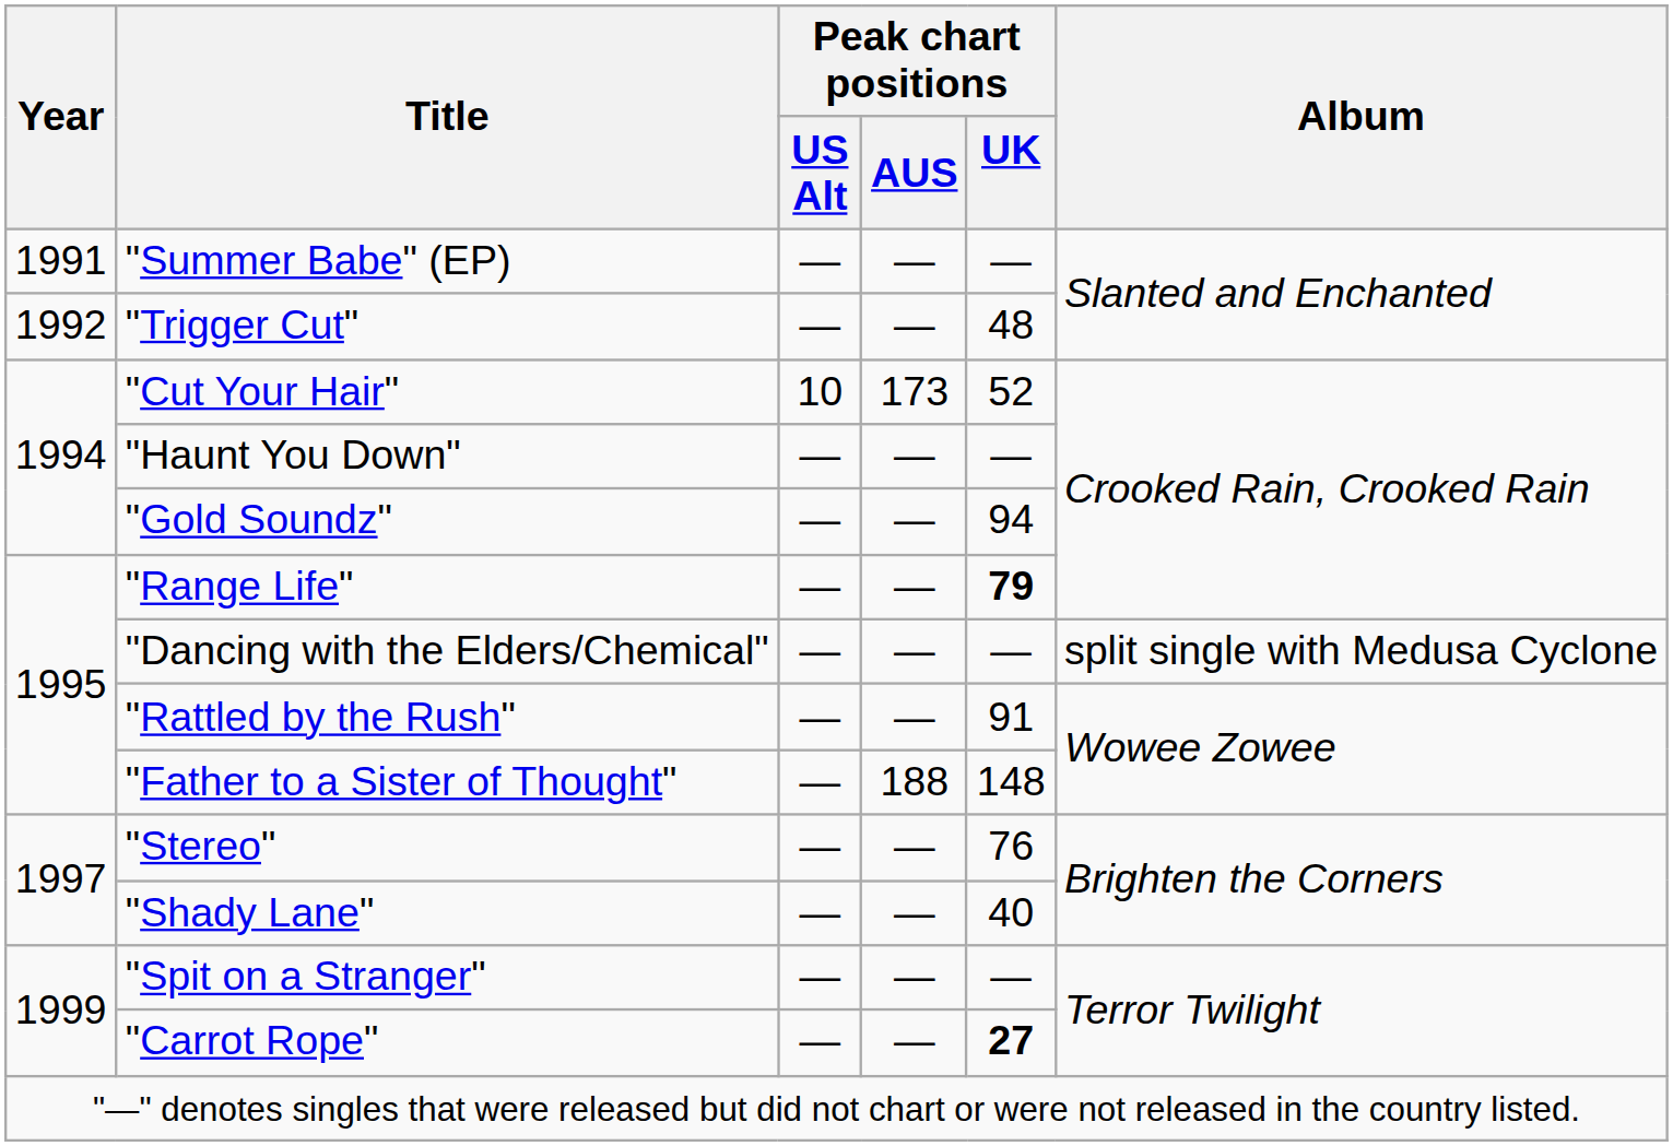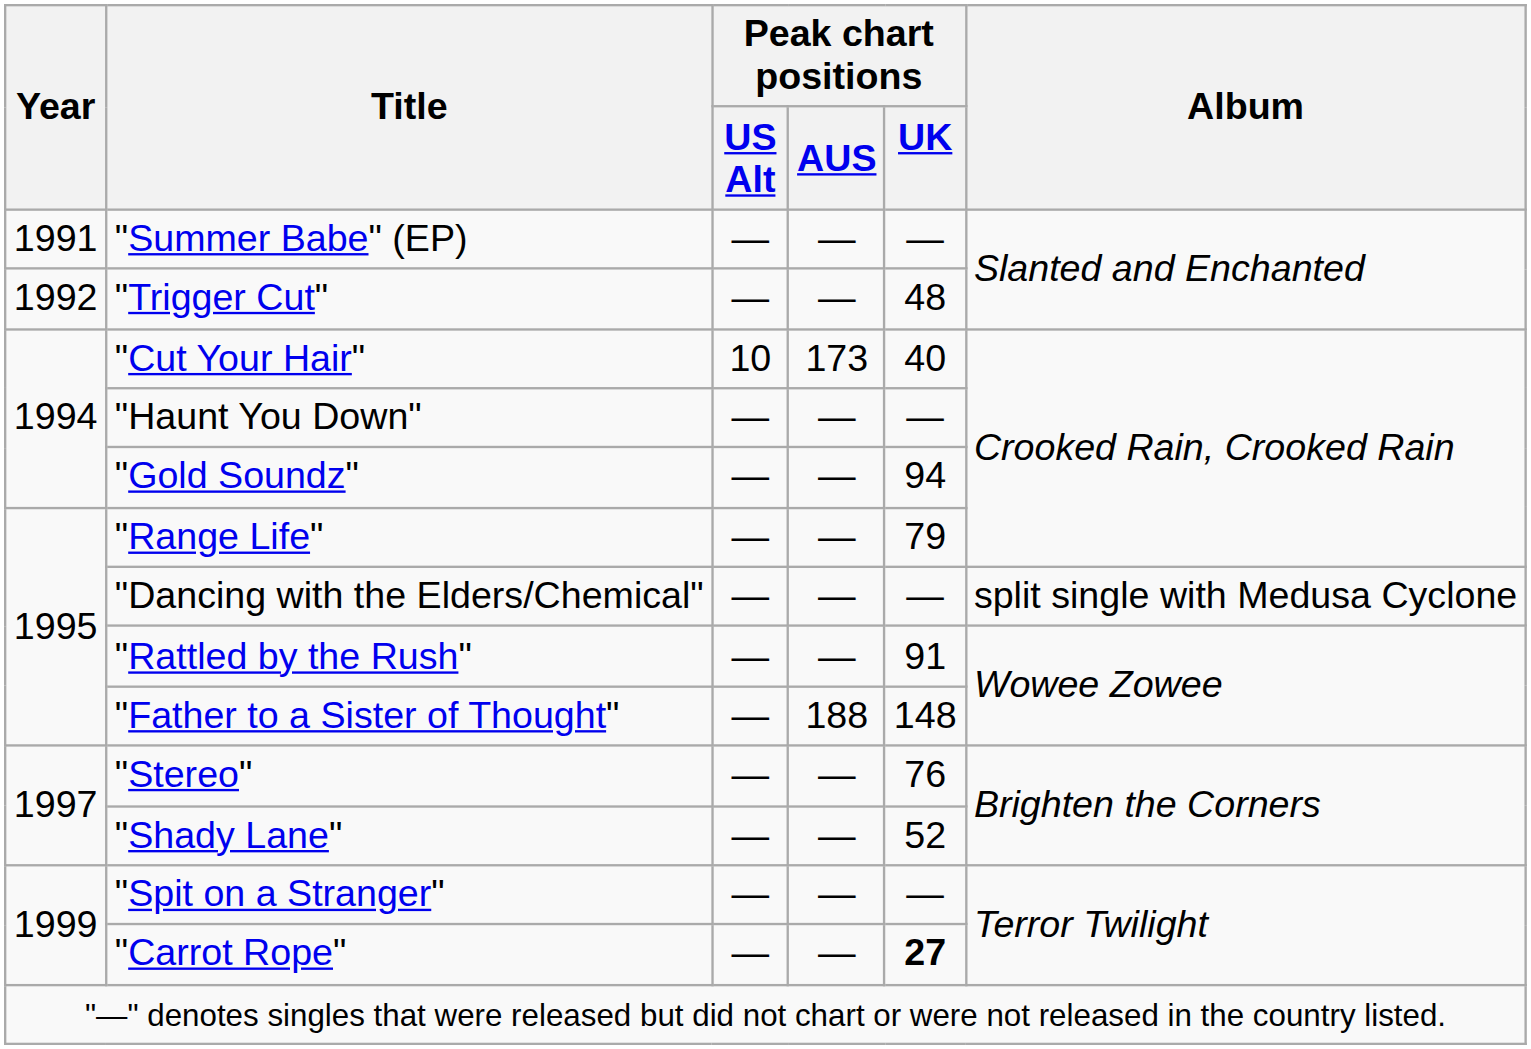 <table class="wikitable">
 <tr>
 <th rowspan="2">Year</th>
 <th rowspan="2">Title</th>
 <th colspan="3">Peak chart positions</th>
 <th rowspan="2">Album</th>
 </tr>
 <tr>
 <th width="25"><a href='#'>US<br>Alt</a><br></th>
 <th width="25"><a href='#'>AUS</a><br></th>
 <th width="25"><a href='#'>UK</a><br><br></th>
 </tr>
 <tr>
 <td>1991</td>
 <td>"<a href='#'>Summer Babe</a>" (EP)</td>
 <td align="center">—</td>
 <td align="center">—</td>
 <td align="center">—</td>
 <td rowspan="2"><em>Slanted and Enchanted</em></td>
 </tr>
 <tr>
 <td>1992</td>
 <td>"<a href='#'>Trigger Cut</a>"</td>
 <td align="center">—</td>
 <td align="center">—</td>
 <td align="center">48</td>
 </tr>
 <tr>
 <td rowspan="3">1994</td>
 <td>"<a href='#'>Cut Your Hair</a>"</td>
 <td align="center">10</td>
 <td align="center">173</td>
-<td align="center">52</td>
+<td align="center">40</td>
 <td rowspan="4"><em>Crooked Rain, Crooked Rain</em></td>
 </tr>
 <tr>
 <td>"Haunt You Down"</td>
 <td align="center">—</td>
 <td align="center">—</td>
 <td align="center">—</td>
 </tr>
 <tr>
 <td>"<a href='#'>Gold Soundz</a>"</td>
 <td align="center">—</td>
 <td align="center">—</td>
 <td align="center">94</td>
 </tr>
 <tr>
 <td rowspan="4">1995</td>
 <td>"<a href='#'>Range Life</a>"</td>
 <td align="center">—</td>
 <td align="center">—</td>
-<td align="center"><strong>79</strong></td>
+<td align="center">79</td>
 </tr>
 <tr>
 <td>"Dancing with the Elders/Chemical"</td>
 <td align="center">—</td>
 <td align="center">—</td>
 <td align="center">—</td>
 <td>split single with Medusa Cyclone</td>
 </tr>
 <tr>
 <td>"<a href='#'>Rattled by the Rush</a>"</td>
 <td align="center">—</td>
 <td align="center">—</td>
 <td align="center">91</td>
 <td rowspan="2"><em>Wowee Zowee</em></td>
 </tr>
 <tr>
 <td>"<a href='#'>Father to a Sister of Thought</a>"</td>
 <td align="center">—</td>
 <td align="center">188</td>
 <td align="center">148</td>
 </tr>
 <tr>
 <td rowspan="2">1997</td>
 <td>"<a href='#'>Stereo</a>"</td>
 <td align="center">—</td>
 <td align="center">—</td>
 <td align="center">76</td>
 <td rowspan="2"><em>Brighten the Corners</em></td>
 </tr>
 <tr>
 <td>"<a href='#'>Shady Lane</a>"</td>
 <td align="center">—</td>
 <td align="center">—</td>
-<td align="center">40</td>
+<td align="center">52</td>
 </tr>
 <tr>
 <td rowspan="2">1999</td>
 <td>"<a href='#'>Spit on a Stranger</a>"</td>
 <td align="center">—</td>
 <td align="center">—</td>
 <td align="center">—</td>
 <td rowspan="2"><em>Terror Twilight</em></td>
 </tr>
 <tr>
 <td>"<a href='#'>Carrot Rope</a>"</td>
 <td align="center">—</td>
 <td align="center">—</td>
 <td align="center"><strong>27</strong></td>
 </tr>
 <tr>
 <td colspan="6" align="center"><small>"—" denotes singles that were released but did not chart or were not released in the country listed.</small></td>
 </tr>
 </table>
